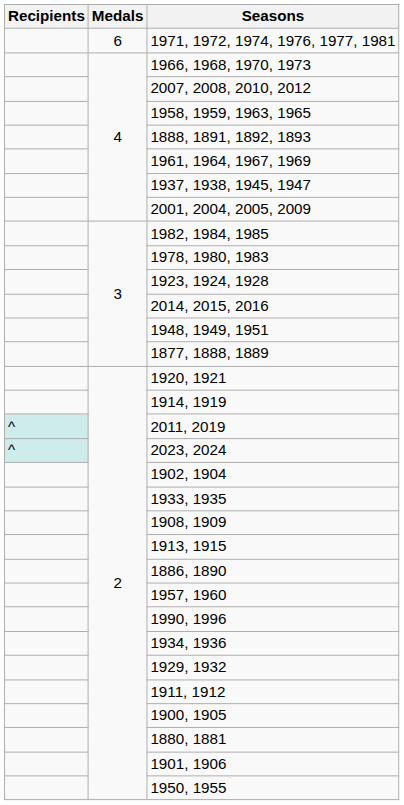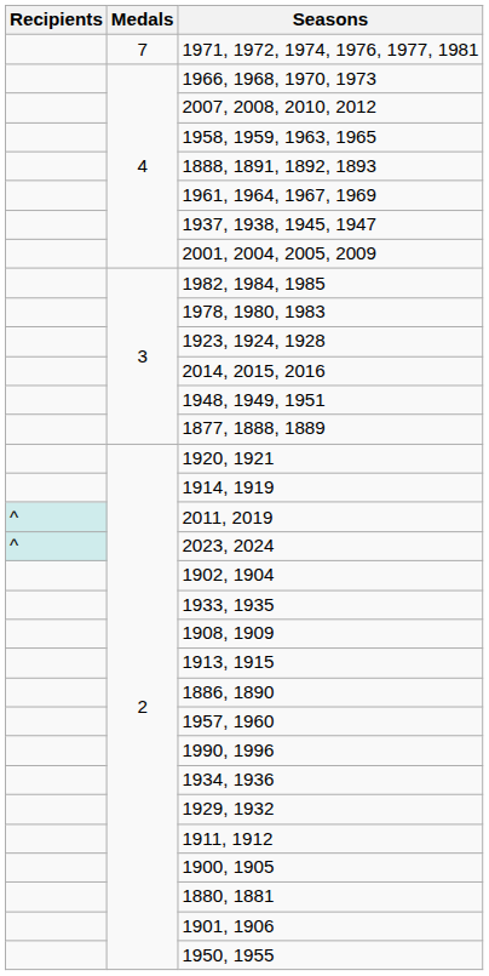 <table class="wikitable sortable">
 <tr>
 <th>Recipients</th>
 <th>Medals</th>
 <th>Seasons</th>
 </tr>
 <tr>
 <td></td>
-<td style="text-align:center;">6</td>
+<td style="text-align:center;">7</td>
 <td>1971, 1972, 1974, 1976, 1977, 1981</td>
 </tr>
 <tr>
 <td></td>
 <td rowspan="7" style="text-align:center;">4</td>
 <td>1966, 1968, 1970, 1973</td>
 </tr>
 <tr>
 <td></td>
 <td>2007, 2008, 2010, 2012</td>
 </tr>
 <tr>
 <td></td>
 <td>1958, 1959, 1963, 1965</td>
 </tr>
 <tr>
 <td></td>
 <td>1888, 1891, 1892, 1893</td>
 </tr>
 <tr>
 <td></td>
 <td>1961, 1964, 1967, 1969</td>
 </tr>
 <tr>
 <td></td>
 <td>1937, 1938, 1945, 1947</td>
 </tr>
 <tr>
 <td></td>
 <td>2001, 2004, 2005, 2009</td>
 </tr>
 <tr>
 <td></td>
 <td rowspan="6" style="text-align:center;">3</td>
 <td>1982, 1984, 1985</td>
 </tr>
 <tr>
 <td></td>
 <td>1978, 1980, 1983</td>
 </tr>
 <tr>
 <td></td>
 <td>1923, 1924, 1928</td>
 </tr>
 <tr>
 <td></td>
 <td>2014, 2015, 2016</td>
 </tr>
 <tr>
 <td></td>
 <td>1948, 1949, 1951</td>
 </tr>
 <tr>
 <td></td>
 <td>1877, 1888, 1889</td>
 </tr>
 <tr>
 <td></td>
 <td rowspan="18" style="text-align:center;">2</td>
 <td>1920, 1921</td>
 </tr>
 <tr>
 <td></td>
 <td>1914, 1919</td>
 </tr>
 <tr>
 <td style="background:#cfecec;">^</td>
 <td>2011, 2019</td>
 </tr>
 <tr>
 <td style="background:#cfecec;">^</td>
 <td>2023, 2024</td>
 </tr>
 <tr>
 <td></td>
 <td>1902, 1904</td>
 </tr>
 <tr>
 <td></td>
 <td>1933, 1935</td>
 </tr>
 <tr>
 <td></td>
 <td>1908, 1909</td>
 </tr>
 <tr>
 <td></td>
 <td>1913, 1915</td>
 </tr>
 <tr>
 <td></td>
 <td>1886, 1890</td>
 </tr>
 <tr>
 <td></td>
 <td>1957, 1960</td>
 </tr>
 <tr>
 <td></td>
 <td>1990, 1996</td>
 </tr>
 <tr>
 <td></td>
 <td>1934, 1936</td>
 </tr>
 <tr>
 <td></td>
 <td>1929, 1932</td>
 </tr>
 <tr>
 <td></td>
 <td>1911, 1912</td>
 </tr>
 <tr>
 <td></td>
 <td>1900, 1905</td>
 </tr>
 <tr>
 <td></td>
 <td>1880, 1881</td>
 </tr>
 <tr>
 <td></td>
 <td>1901, 1906</td>
 </tr>
 <tr>
 <td></td>
 <td>1950, 1955</td>
 </tr>
 </table>
